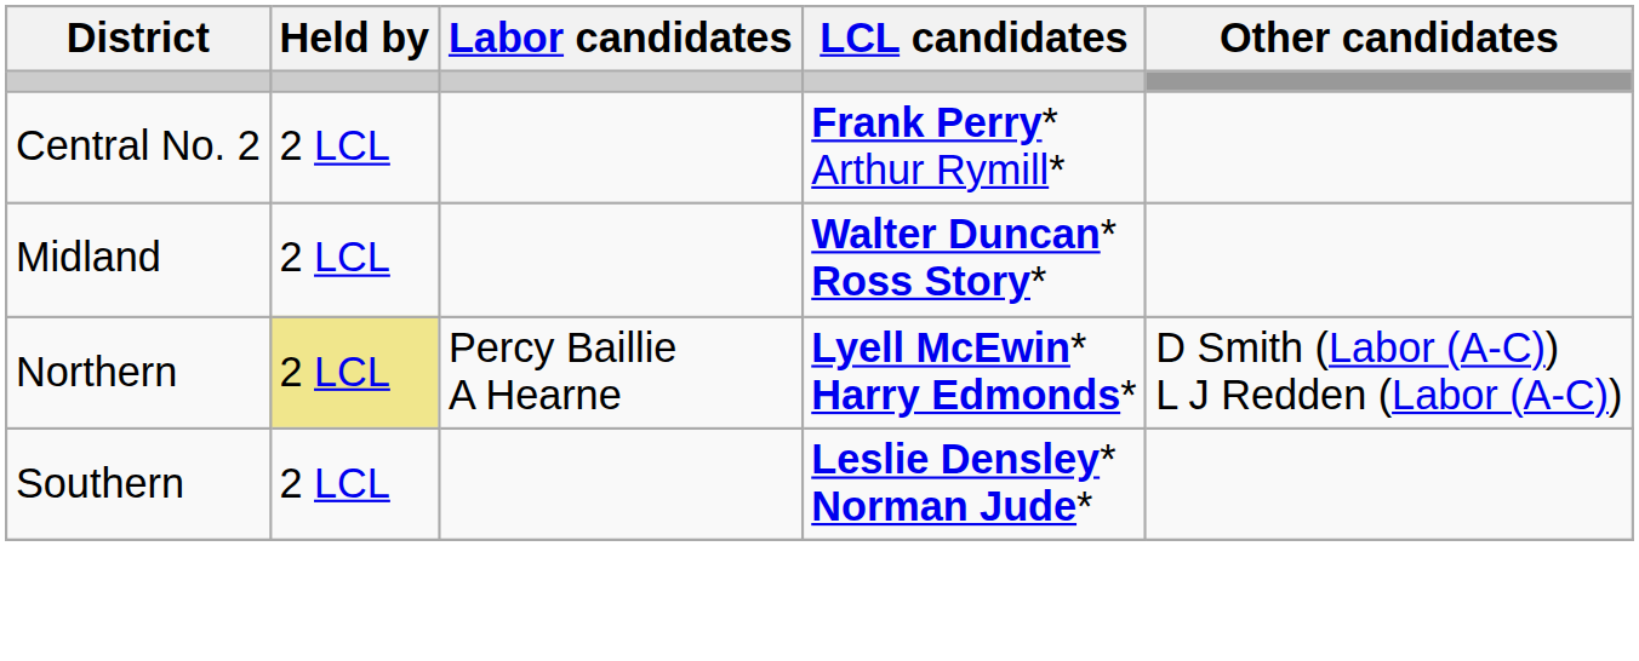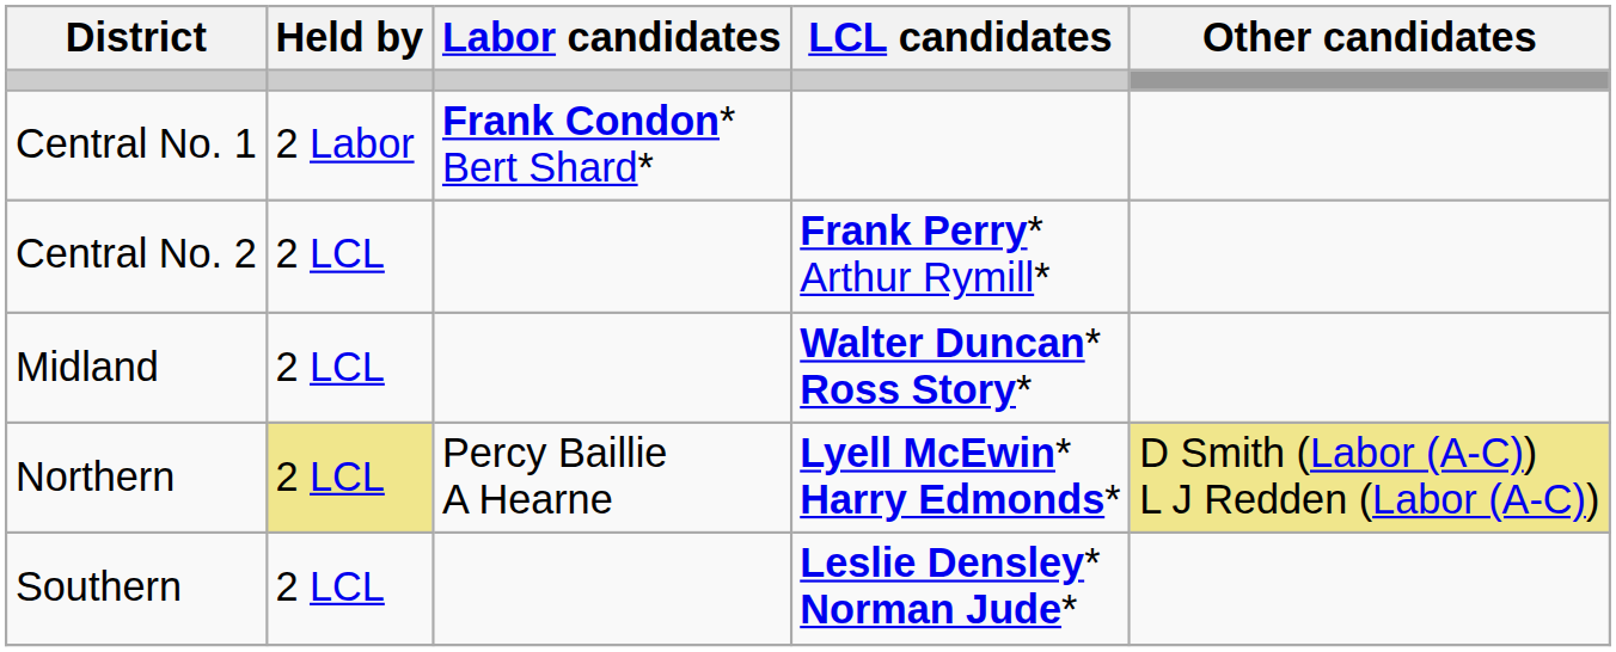 <table class="wikitable">
 <tr>
 <th>District</th>
 <th>Held by</th>
 <th><a href='#'>Labor</a> candidates</th>
 <th><a href='#'>LCL</a> candidates</th>
 <th>Other candidates</th>
 </tr>
 <tr bgcolor="#cccccc">
 <td></td>
 <td></td>
 <td></td>
 <td></td>
 <td bgcolor=#999999></td>
+</tr>
+<tr>
+<td>Central No. 1</td>
+<td>2 <a href='#'>Labor</a></td>
+<td><strong><a href='#'>Frank Condon</a></strong>* <br> <a href='#'>Bert Shard</a>*</td>
+<td></td>
+<td></td>
 </tr>
 <tr>
 <td>Central No. 2</td>
 <td>2 <a href='#'>LCL</a></td>
 <td></td>
 <td><strong><a href='#'>Frank Perry</a></strong>* <br> <a href='#'>Arthur Rymill</a>*</td>
 <td></td>
 </tr>
 <tr>
 <td>Midland</td>
 <td>2 <a href='#'>LCL</a></td>
 <td></td>
 <td><strong><a href='#'>Walter Duncan</a></strong>* <br> <strong><a href='#'>Ross Story</a></strong>*</td>
 <td></td>
 </tr>
 <tr>
 <td>Northern</td>
 <td style="background: khaki;">2 <a href='#'>LCL</a></td>
 <td>Percy Baillie <br> A Hearne</td>
 <td><strong><a href='#'>Lyell McEwin</a></strong>* <br> <strong><a href='#'>Harry Edmonds</a></strong>*</td>
-<td>D Smith (<a href='#'>Labor (A-C)</a>) <br> L J Redden (<a href='#'>Labor (A-C)</a>)</td>
+<td style="background: khaki;">D Smith (<a href='#'>Labor (A-C)</a>) <br> L J Redden (<a href='#'>Labor (A-C)</a>)</td>
 </tr>
 <tr>
 <td>Southern</td>
 <td>2 <a href='#'>LCL</a></td>
 <td></td>
 <td><strong><a href='#'>Leslie Densley</a></strong>* <br> <strong><a href='#'>Norman Jude</a></strong>*</td>
 <td></td>
 </tr>
 <tr>
 </tr>
 </table>
